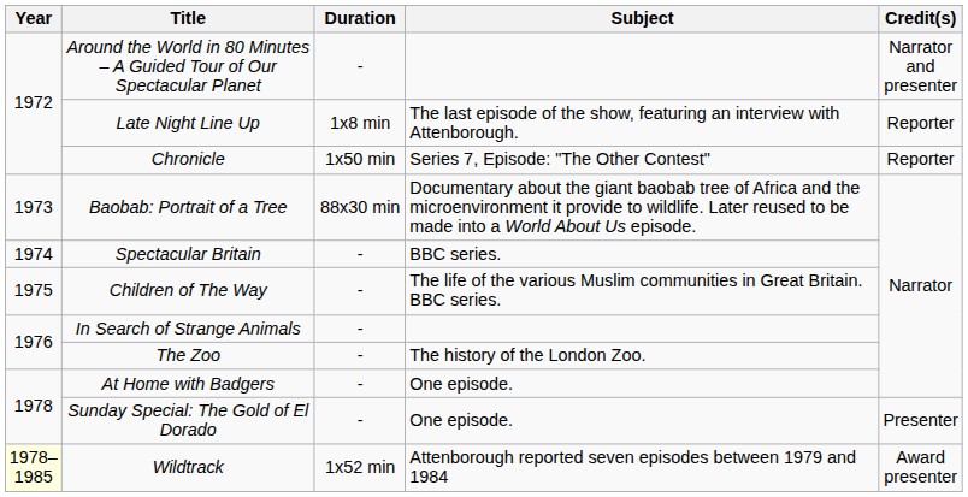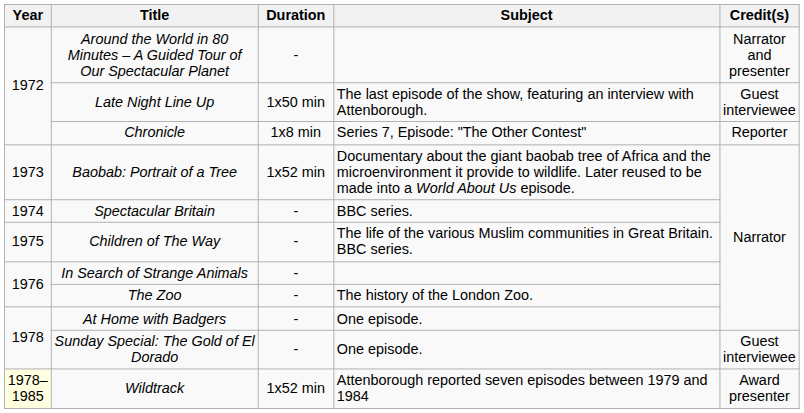 <table class="wikitable" style="text-align:center" width="100%">
 <tr>
 <th width="40">Year</th>
 <th width="400">Title</th>
 <th width="90">Duration</th>
 <th width="800">Subject</th>
 <th>Credit(s)</th>
 </tr>
 <tr>
 <td rowspan="3">1972</td>
 <td><em>Around the World in 80 Minutes – A Guided Tour of Our Spectacular Planet</em></td>
 <td>-</td>
 <td align="left"></td>
 <td>Narrator and presenter</td>
 </tr>
 <tr>
 <td><em>Late Night Line Up</em></td>
-<td>1x8 min</td>
+<td>1x50 min</td>
 <td align="left">The last episode of the show, featuring an interview with Attenborough.</td>
-<td>Reporter</td>
+<td>Guest interviewee</td>
 </tr>
 <tr>
 <td><em>Chronicle</em></td>
-<td>1x50 min</td>
+<td>1x8 min</td>
 <td align="left">Series 7, Episode: "The Other Contest"</td>
 <td>Reporter</td>
 </tr>
 <tr>
 <td>1973</td>
 <td><em>Baobab: Portrait of a Tree</em></td>
-<td>88x30 min</td>
+<td>1x52 min</td>
 <td align="left">Documentary about the giant baobab tree of Africa and the microenvironment it provide to wildlife. Later reused to be made into a <em>World About Us</em> episode.</td>
 <td rowspan="6">Narrator</td>
 </tr>
 <tr>
 <td>1974</td>
 <td><em>Spectacular Britain</em></td>
 <td>-</td>
 <td align="left">BBC series.</td>
 </tr>
 <tr>
 <td>1975</td>
 <td><em>Children of The Way</em></td>
 <td>-</td>
 <td align="left">The life of the various Muslim communities in Great Britain. BBC series.</td>
 </tr>
 <tr>
 <td rowspan="2">1976</td>
 <td><em>In Search of Strange Animals</em></td>
 <td>-</td>
 <td align="left"></td>
 </tr>
 <tr>
 <td><em>The Zoo</em></td>
 <td>-</td>
 <td align="left">The history of the London Zoo.</td>
 </tr>
 <tr>
 <td rowspan="2">1978</td>
 <td><em>At Home with Badgers</em></td>
 <td>-</td>
 <td align="left">One episode.</td>
 </tr>
 <tr>
 <td><em>Sunday Special: The Gold of El Dorado</em></td>
 <td>-</td>
 <td align="left">One episode.</td>
-<td>Presenter</td>
+<td>Guest interviewee</td>
 </tr>
 <tr>
 <td style="background: lightyellow;">1978–1985</td>
 <td><em>Wildtrack</em></td>
 <td>1x52 min</td>
 <td align="left">Attenborough reported seven episodes between 1979 and 1984</td>
 <td>Award presenter</td>
 </tr>
 </table>
